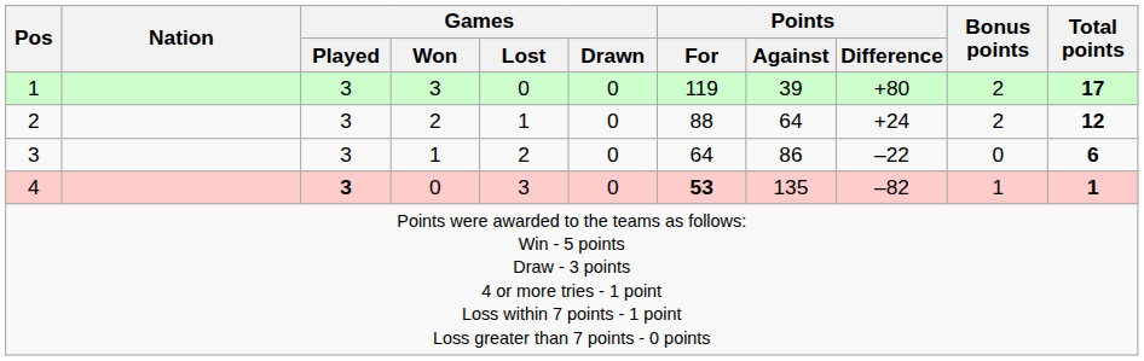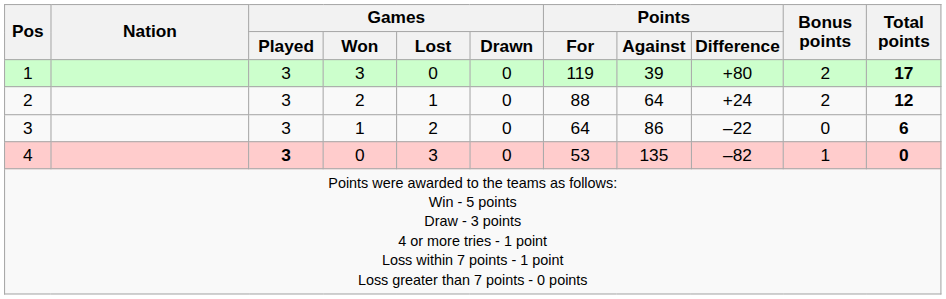 <table class="wikitable" style="text-align:center">
 <tr>
 <th rowspan="2" style="width:5%;">Pos</th>
 <th rowspan="2" style="width:22%;">Nation</th>
 <th colspan="4" style="width:32%;">Games</th>
 <th colspan="3" style="width:32%;">Points</th>
 <th rowspan="2" style="width:9%;">Bonus<br>points</th>
 <th rowspan="2" style="width:9%;">Total<br>points</th>
 </tr>
 <tr>
 <th style="width:8%;">Played</th>
 <th style="width:8%;">Won</th>
 <th style="width:8%;">Lost</th>
 <th style="width:8%;">Drawn</th>
 <th style="width:8%;">For</th>
 <th style="width:8%;">Against</th>
 <th style="width:8%;">Difference</th>
 </tr>
 <tr bgcolor="#ccffcc">
 <td>1</td>
 <td align="left"></td>
 <td>3</td>
 <td>3</td>
 <td>0</td>
 <td>0</td>
 <td>119</td>
 <td>39</td>
 <td>+80</td>
 <td>2</td>
 <td><strong>17</strong></td>
 </tr>
 <tr>
 <td>2</td>
 <td align="left"></td>
 <td>3</td>
 <td>2</td>
 <td>1</td>
 <td>0</td>
 <td>88</td>
 <td>64</td>
 <td>+24</td>
 <td>2</td>
 <td><strong>12</strong></td>
 </tr>
 <tr>
 <td>3</td>
 <td align="left"></td>
 <td>3</td>
 <td>1</td>
 <td>2</td>
 <td>0</td>
 <td>64</td>
 <td>86</td>
 <td>–22</td>
 <td>0</td>
 <td><strong>6</strong></td>
 </tr>
 <tr bgcolor="#ffcccc">
 <td>4</td>
 <td align="left"></td>
 <td><strong>3</strong></td>
 <td>0</td>
 <td>3</td>
 <td>0</td>
-<td><strong>53</strong></td>
+<td>53</td>
 <td>135</td>
 <td>–82</td>
 <td>1</td>
-<td><strong>1</strong></td>
+<td><strong>0</strong></td>
 </tr>
 <tr>
 <td colspan="100%" style="text-align:center;"><small>Points were awarded to the teams as follows:<br>Win - 5 points<br>Draw - 3 points<br> 4 or more tries - 1 point<br> Loss within 7 points - 1 point<br>Loss greater than 7 points - 0 points</small></td>
 </tr>
 </table>
